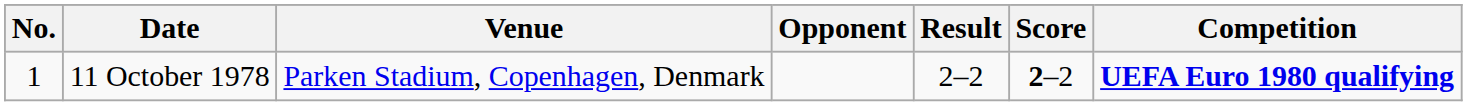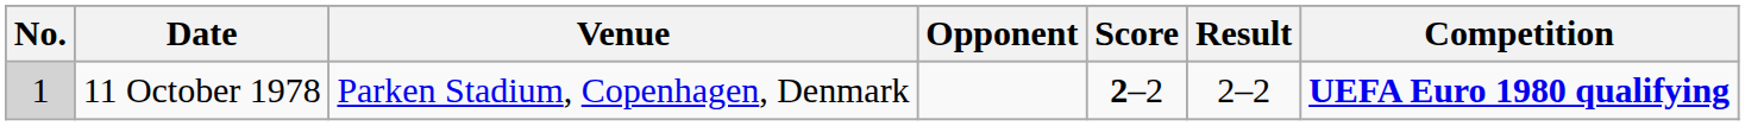 <table class="wikitable plainrowheaders">
 <tr>
 <th>No.</th>
 <th>Date</th>
 <th>Venue</th>
 <th>Opponent</th>
+<th>Score</th>
 <th>Result</th>
-<th>Score</th>
 <th>Competition</th>
 </tr>
 <tr>
-<td align="center">1</td>
+<td align="center" style="background: lightgrey;">1</td>
 <td>11 October 1978</td>
 <td><a href='#'>Parken Stadium</a>, <a href='#'>Copenhagen</a>, Denmark</td>
 <td></td>
+<td align="center"><strong>2</strong>–2</td>
 <td align="center">2–2</td>
-<td align="center"><strong>2</strong>–2</td>
 <td><strong><a href='#'>UEFA Euro 1980 qualifying</a></strong></td>
 </tr>
 </table>
